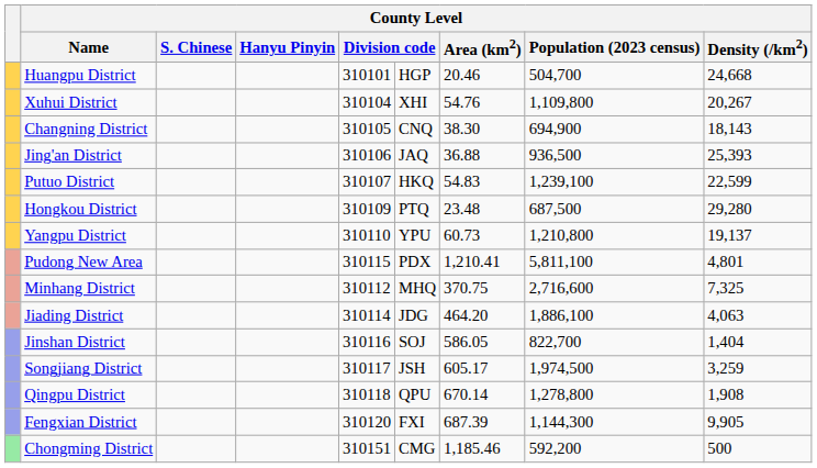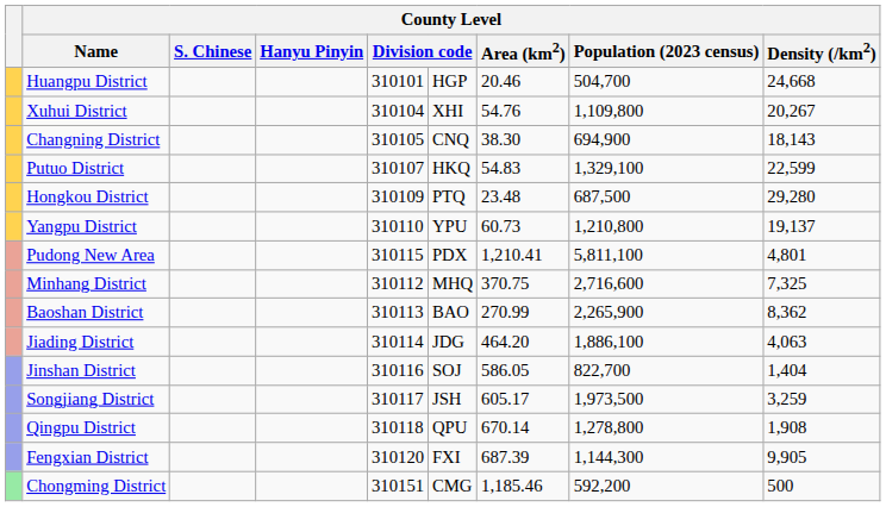 <table class="wikitable sortable" style="padding: 24em 0; font-size: 90%;">
 <tr>
 <th rowspan="2"></th>
 <th colspan="8">County Level</th>
 </tr>
 <tr>
 <th>Name</th>
 <th><a href='#'>S. Chinese</a></th>
 <th><a href='#'>Hanyu Pinyin</a></th>
 <th colspan="2"><a href='#'>Division code</a></th>
 <th>Area (km<sup>2</sup>)</th>
 <th>Population (2023 census)</th>
 <th>Density (/km<sup>2</sup>)</th>
 </tr>
 <tr>
 <td bgcolor="#ffd350">  </td>
 <td><a href='#'>Huangpu District</a><br></td>
 <td></td>
 <td></td>
 <td>310101</td>
 <td>HGP</td>
 <td>20.46</td>
 <td>504,700</td>
 <td>24,668</td>
 </tr>
 <tr>
 <td bgcolor="#ffd350">  </td>
 <td><a href='#'>Xuhui District</a></td>
 <td></td>
 <td></td>
 <td>310104</td>
 <td>XHI</td>
 <td>54.76</td>
 <td>1,109,800</td>
 <td>20,267</td>
 </tr>
 <tr>
 <td bgcolor="#ffd350">  </td>
 <td><a href='#'>Changning District</a></td>
 <td></td>
 <td></td>
 <td>310105</td>
 <td>CNQ</td>
 <td>38.30</td>
 <td>694,900</td>
 <td>18,143</td>
 </tr>
 <tr>
 <td bgcolor="#ffd350">  </td>
-<td><a href='#'>Jing'an District</a></td>
-<td></td>
-<td></td>
-<td>310106</td>
-<td>JAQ</td>
-<td>36.88</td>
-<td>936,500</td>
-<td>25,393</td>
-</tr>
-<tr>
-<td bgcolor="#ffd350">  </td>
 <td><a href='#'>Putuo District</a></td>
 <td></td>
 <td></td>
 <td>310107</td>
 <td>HKQ</td>
 <td>54.83</td>
-<td>1,239,100</td>
+<td>1,329,100</td>
 <td>22,599</td>
 </tr>
 <tr>
 <td bgcolor="#ffd350">  </td>
 <td><a href='#'>Hongkou District</a></td>
 <td></td>
 <td></td>
 <td>310109</td>
 <td>PTQ</td>
 <td>23.48</td>
 <td>687,500</td>
 <td>29,280</td>
 </tr>
 <tr>
 <td bgcolor="#ffd350">  </td>
 <td><a href='#'>Yangpu District</a></td>
 <td></td>
 <td></td>
 <td>310110</td>
 <td>YPU</td>
 <td>60.73</td>
 <td>1,210,800</td>
 <td>19,137</td>
 </tr>
 <tr>
 <td bgcolor="eaa397">  </td>
 <td><a href='#'>Pudong New Area</a></td>
 <td></td>
 <td></td>
 <td>310115</td>
 <td>PDX</td>
 <td>1,210.41</td>
 <td>5,811,100</td>
 <td>4,801</td>
 </tr>
 <tr>
 <td bgcolor="#eaa397">  </td>
 <td><a href='#'>Minhang District</a></td>
 <td></td>
 <td></td>
 <td>310112</td>
 <td>MHQ</td>
 <td>370.75</td>
 <td>2,716,600</td>
 <td>7,325</td>
 </tr>
 <tr>
 <td bgcolor="#eaa397">  </td>
+<td><a href='#'>Baoshan District</a></td>
+<td></td>
+<td></td>
+<td>310113</td>
+<td>BAO</td>
+<td>270.99</td>
+<td>2,265,900</td>
+<td>8,362</td>
+</tr>
+<tr>
+<td bgcolor="#eaa397">  </td>
 <td><a href='#'>Jiading District</a></td>
 <td></td>
 <td></td>
 <td>310114</td>
 <td>JDG</td>
 <td>464.20</td>
 <td>1,886,100</td>
 <td>4,063</td>
 </tr>
 <tr>
 <td bgcolor="#979fea">  </td>
 <td><a href='#'>Jinshan District</a></td>
 <td></td>
 <td></td>
 <td>310116</td>
 <td>SOJ</td>
 <td>586.05</td>
 <td>822,700</td>
 <td>1,404</td>
 </tr>
 <tr>
 <td bgcolor="#979fea">  </td>
 <td><a href='#'>Songjiang District</a></td>
 <td></td>
 <td></td>
 <td>310117</td>
 <td>JSH</td>
 <td>605.17</td>
-<td>1,974,500</td>
+<td>1,973,500</td>
 <td>3,259</td>
 </tr>
 <tr>
 <td bgcolor="#979fea">  </td>
 <td><a href='#'>Qingpu District</a></td>
 <td></td>
 <td></td>
 <td>310118</td>
 <td>QPU</td>
 <td>670.14</td>
 <td>1,278,800</td>
 <td>1,908</td>
 </tr>
 <tr>
 <td bgcolor="#979fea">  </td>
 <td><a href='#'>Fengxian District</a></td>
 <td></td>
 <td></td>
 <td>310120</td>
 <td>FXI</td>
 <td>687.39</td>
 <td>1,144,300</td>
 <td>9,905</td>
 </tr>
 <tr>
 <td bgcolor="#97eaa5">  </td>
 <td><a href='#'>Chongming District</a></td>
 <td></td>
 <td></td>
 <td>310151</td>
 <td>CMG</td>
 <td>1,185.46</td>
 <td>592,200</td>
 <td>500</td>
 </tr>
 </table>
